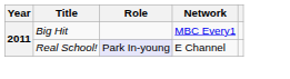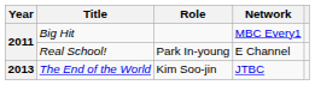 <table class="wikitable">
 <tr>
 <th>Year</th>
 <th>Title</th>
 <th>Role</th>
 <th>Network</th>
 <th></th>
 </tr>
 <tr>
 <th rowspan=2>2011</th>
 <td><em>Big Hit</em></td>
 <td></td>
 <td><a href='#'>MBC Every1</a></td>
 <td style="text-align:center;"></td>
 </tr>
 <tr>
 <td><em>Real School!</em></td>
-<td style="background: lavender;">Park In-young</td>
+<td>Park In-young</td>
 <td>E Channel</td>
 <td style="text-align:center;"></td>
 </tr>
+<tr>
+<th>2013</th>
+<td><em><a href='#'>The End of the World</a></em></td>
+<td>Kim Soo-jin</td>
+<td><a href='#'>JTBC</a></td>
+<td></td>
+</tr>
 </table>
